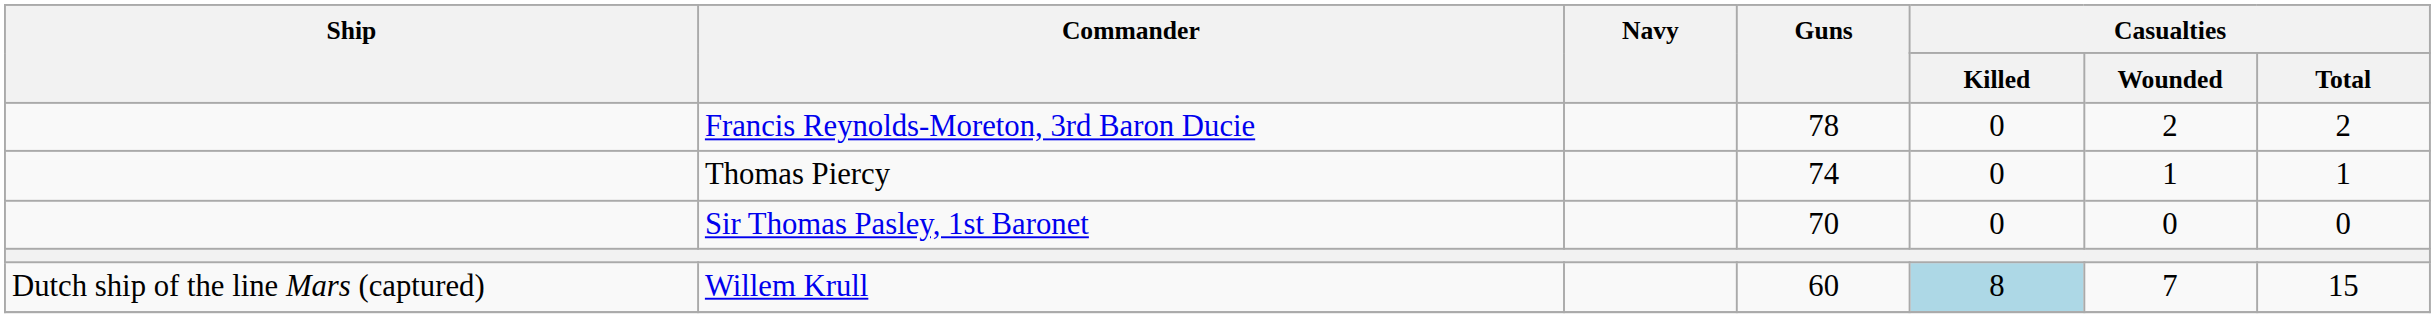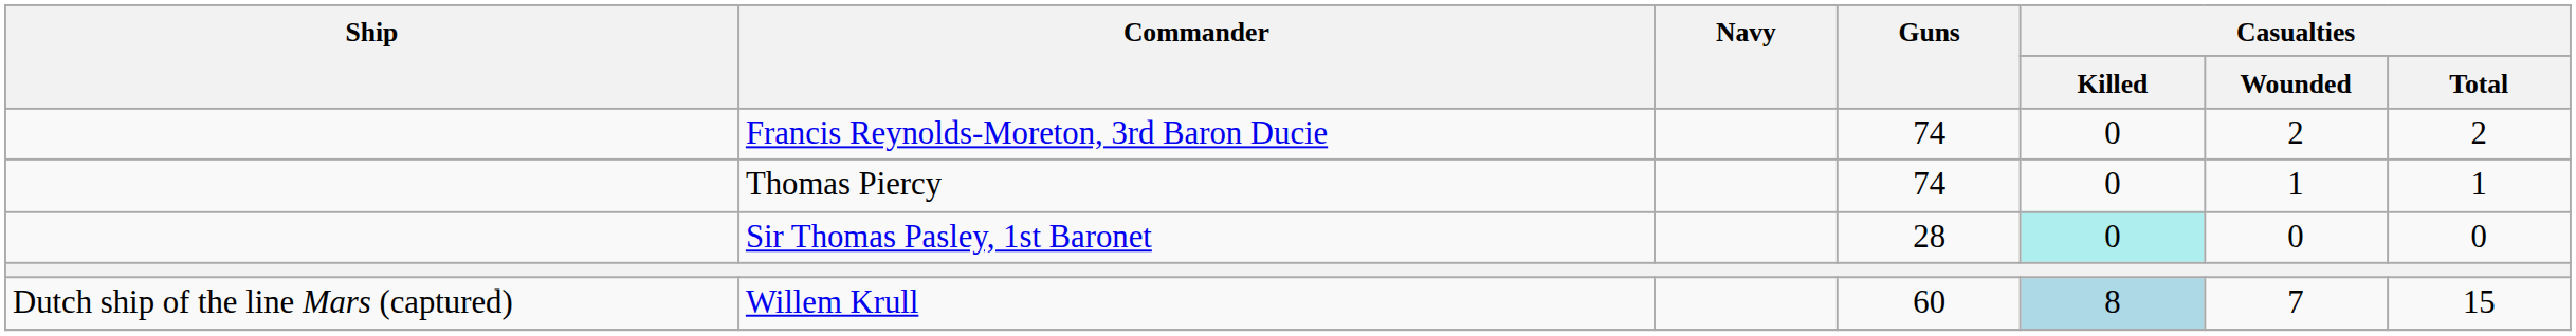 <table class="wikitable" width=100%>
 <tr valign="top">
 <th width=20%; align= center rowspan=2><small> Ship </small></th>
 <th width=25%; align= center rowspan=2><small> Commander </small></th>
 <th width=5%; align= center rowspan=2><small> Navy </small></th>
 <th width=5%; align= center rowspan=2><small> Guns </small></th>
 <th width=15%; align= center colspan=3><small> Casualties</small></th>
 </tr>
 <tr valign="top">
 <th width=5%; align= center><small> Killed </small></th>
 <th width=5%; align= center><small> Wounded </small></th>
 <th width=5%; align= center><small> Total</small></th>
 </tr>
 <tr valign="top">
 <td align= left></td>
 <td align= left><a href='#'>Francis Reynolds-Moreton, 3rd Baron Ducie</a></td>
 <td align= center></td>
-<td align= center>78</td>
+<td align= center>74</td>
 <td align= center>0</td>
 <td align= center>2</td>
 <td align= center>2</td>
 </tr>
 <tr valign="top">
 <td align= left></td>
 <td align= left>Thomas Piercy</td>
 <td align= center></td>
 <td align= center>74</td>
 <td align= center>0</td>
 <td align= center>1</td>
 <td align= center>1</td>
 </tr>
 <tr valign="top">
 <td align= left></td>
 <td align= left><a href='#'>Sir Thomas Pasley, 1st Baronet</a></td>
 <td align= center></td>
-<td align= center>70</td>
-<td align= center>0</td>
+<td align= center>28</td>
+<td align= center style="background: paleturquoise;">0</td>
 <td align= center>0</td>
 <td align= center>0</td>
 </tr>
 <tr valign="top">
 <th colspan="10" bgcolor="white"></th>
 </tr>
 <tr valign="top">
 <td align= left>Dutch ship of the line <em>Mars</em> (captured)</td>
 <td align= left><a href='#'>Willem Krull</a> </td>
 <td align= center></td>
 <td align= center>60</td>
 <td align= center style="background: lightblue;">8</td>
 <td align= center>7</td>
 <td align= center>15</td>
 </tr>
 <tr valign="top">
 </tr>
 </table>
